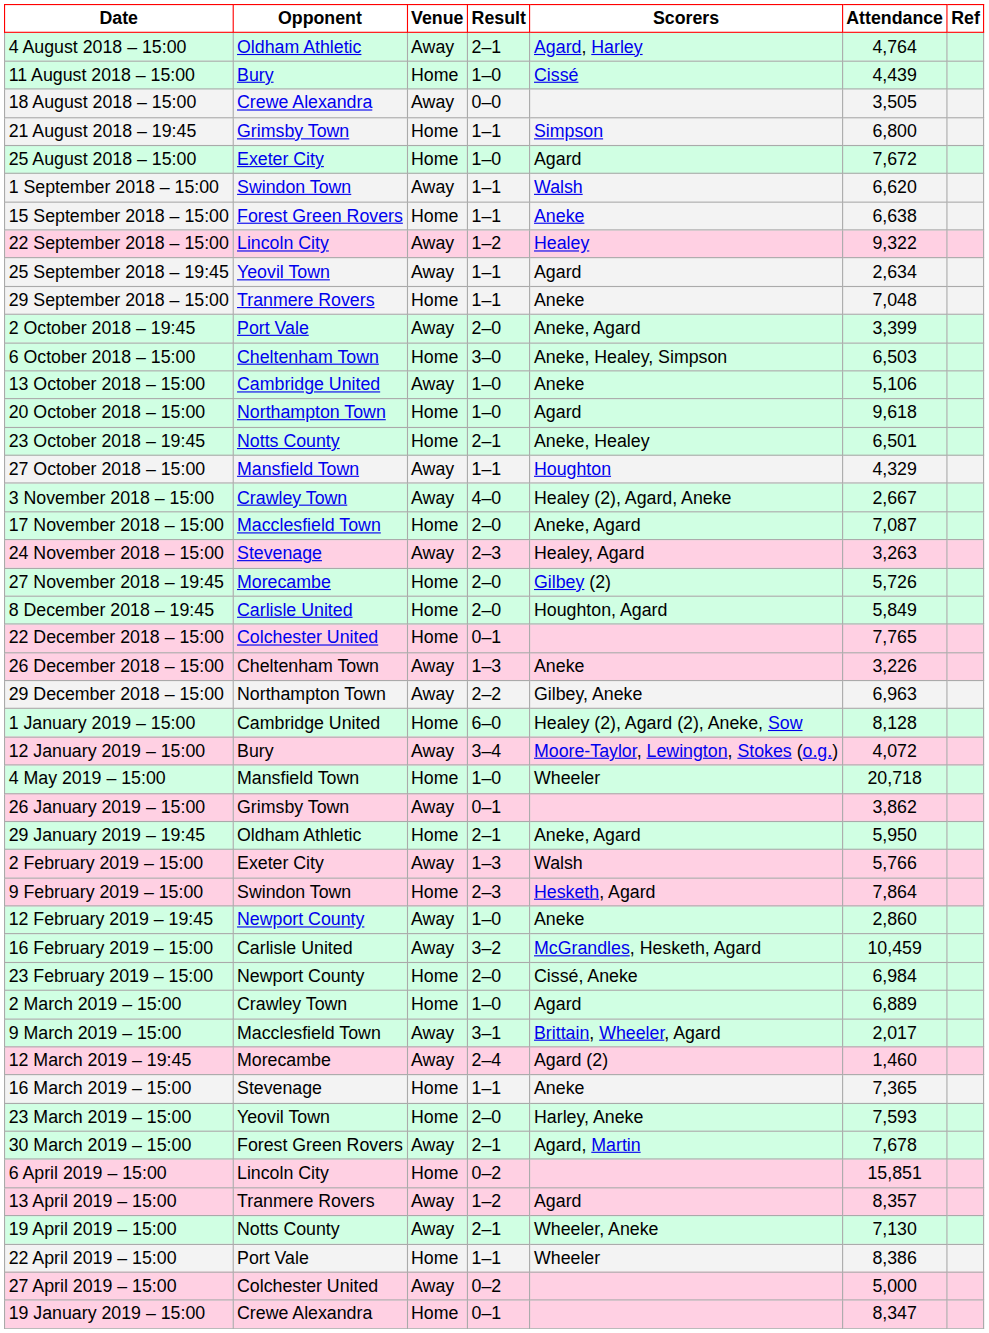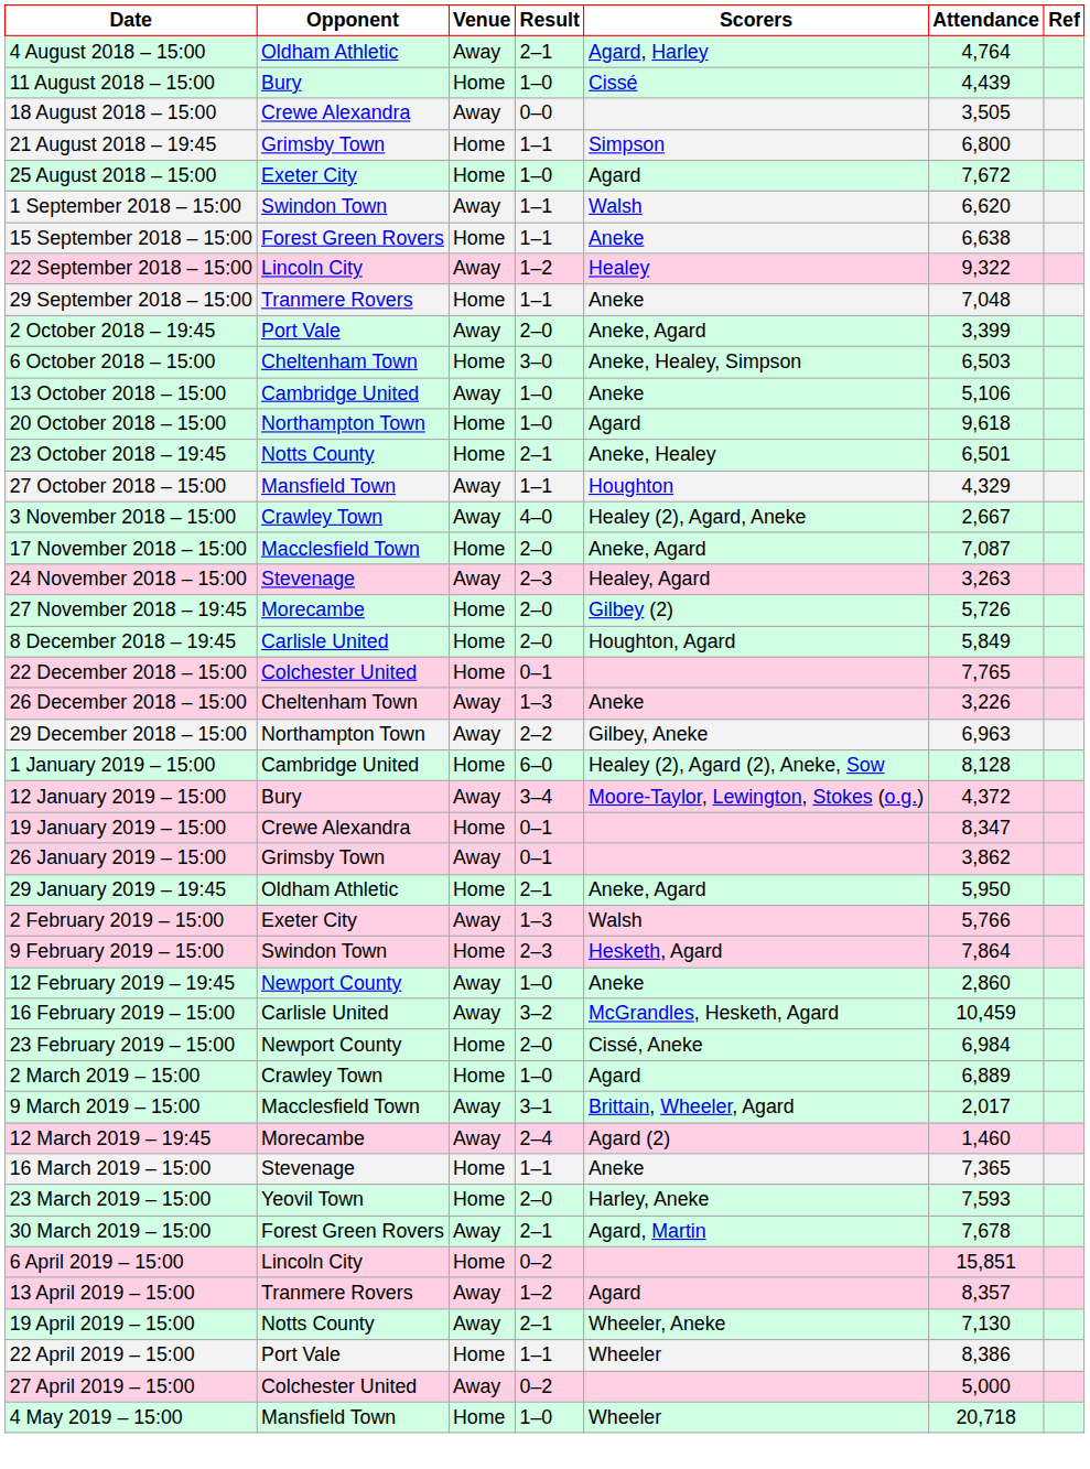 <table class="wikitable">
 <tr>
 <th style="background:#FFFFFF; color:black; border:1px solid red;">Date</th>
 <th style="background:#FFFFFF; color:black; border:1px solid red;">Opponent</th>
 <th style="background:#FFFFFF; color:black; border:1px solid red;">Venue</th>
 <th style="background:#FFFFFF; color:black; border:1px solid red;">Result</th>
 <th style="background:#FFFFFF; color:black; border:1px solid red;">Scorers</th>
 <th style="background:#FFFFFF; color:black; border:1px solid red;">Attendance</th>
 <th style="background:#FFFFFF; color:black; border:1px solid red;">Ref</th>
 </tr>
 <tr bgcolor = "#d0ffe3">
 <td>4 August 2018 – 15:00</td>
 <td><a href='#'>Oldham Athletic</a></td>
 <td>Away</td>
 <td>2–1</td>
 <td><a href='#'>Agard</a>, <a href='#'>Harley</a></td>
 <td align="center">4,764</td>
 <td></td>
 </tr>
 <tr bgcolor = "#d0ffe3">
 <td>11 August 2018 – 15:00</td>
 <td><a href='#'>Bury</a></td>
 <td>Home</td>
 <td>1–0</td>
 <td><a href='#'>Cissé</a></td>
 <td align="center">4,439</td>
 <td></td>
 </tr>
 <tr bgcolor = "#f3f3f3">
 <td>18 August 2018 – 15:00</td>
 <td><a href='#'>Crewe Alexandra</a></td>
 <td>Away</td>
 <td>0–0</td>
 <td> </td>
 <td align="center">3,505</td>
 <td></td>
 </tr>
 <tr bgcolor = "#f3f3f3">
 <td>21 August 2018 – 19:45</td>
 <td><a href='#'>Grimsby Town</a></td>
 <td>Home</td>
 <td>1–1</td>
 <td><a href='#'>Simpson</a></td>
 <td align="center">6,800</td>
 <td></td>
 </tr>
 <tr bgcolor = "#d0ffe3">
 <td>25 August 2018 – 15:00</td>
 <td><a href='#'>Exeter City</a></td>
 <td>Home</td>
 <td>1–0</td>
 <td>Agard</td>
 <td align="center">7,672</td>
 <td></td>
 </tr>
 <tr bgcolor = "#f3f3f3">
 <td>1 September 2018 – 15:00</td>
 <td><a href='#'>Swindon Town</a></td>
 <td>Away</td>
 <td>1–1</td>
 <td><a href='#'>Walsh</a></td>
 <td align="center">6,620</td>
 <td></td>
 </tr>
 <tr bgcolor = "#f3f3f3">
 <td>15 September 2018 – 15:00</td>
 <td><a href='#'>Forest Green Rovers</a></td>
 <td>Home</td>
 <td>1–1</td>
 <td><a href='#'>Aneke</a></td>
 <td align="center">6,638</td>
 <td></td>
 </tr>
 <tr bgcolor = "#ffd0e3">
 <td>22 September 2018 – 15:00</td>
 <td><a href='#'>Lincoln City</a></td>
 <td>Away</td>
 <td>1–2</td>
 <td><a href='#'>Healey</a></td>
 <td align="center">9,322</td>
-<td></td>
-</tr>
-<tr bgcolor = "#f3f3f3">
-<td>25 September 2018 – 19:45</td>
-<td><a href='#'>Yeovil Town</a></td>
-<td>Away</td>
-<td>1–1</td>
-<td>Agard</td>
-<td align="center">2,634</td>
 <td></td>
 </tr>
 <tr bgcolor = "#f3f3f3">
 <td>29 September 2018 – 15:00</td>
 <td><a href='#'>Tranmere Rovers</a></td>
 <td>Home</td>
 <td>1–1</td>
 <td>Aneke</td>
 <td align="center">7,048</td>
 <td></td>
 </tr>
 <tr bgcolor = "#d0ffe3">
 <td>2 October 2018 – 19:45</td>
 <td><a href='#'>Port Vale</a></td>
 <td>Away</td>
 <td>2–0</td>
 <td>Aneke, Agard</td>
 <td align="center">3,399</td>
 <td></td>
 </tr>
 <tr bgcolor = "#d0ffe3">
 <td>6 October 2018 – 15:00</td>
 <td><a href='#'>Cheltenham Town</a></td>
 <td>Home</td>
 <td>3–0</td>
 <td>Aneke, Healey, Simpson</td>
 <td align="center">6,503</td>
 <td></td>
 </tr>
 <tr bgcolor = "#d0ffe3">
 <td>13 October 2018 – 15:00</td>
 <td><a href='#'>Cambridge United</a></td>
 <td>Away</td>
 <td>1–0</td>
 <td>Aneke</td>
 <td align="center">5,106</td>
 <td></td>
 </tr>
 <tr bgcolor = "#d0ffe3">
 <td>20 October 2018 – 15:00</td>
 <td><a href='#'>Northampton Town</a></td>
 <td>Home</td>
 <td>1–0</td>
 <td>Agard</td>
 <td align="center">9,618</td>
 <td></td>
 </tr>
 <tr bgcolor = "#d0ffe3">
 <td>23 October 2018 – 19:45</td>
 <td><a href='#'>Notts County</a></td>
 <td>Home</td>
 <td>2–1</td>
 <td>Aneke, Healey</td>
 <td align="center">6,501</td>
 <td></td>
 </tr>
 <tr bgcolor = "#f3f3f3">
 <td>27 October 2018 – 15:00</td>
 <td><a href='#'>Mansfield Town</a></td>
 <td>Away</td>
 <td>1–1</td>
 <td><a href='#'>Houghton</a></td>
 <td align="center">4,329</td>
 <td></td>
 </tr>
 <tr bgcolor = "#d0ffe3">
 <td>3 November 2018 – 15:00</td>
 <td><a href='#'>Crawley Town</a></td>
 <td>Away</td>
 <td>4–0</td>
 <td>Healey (2), Agard, Aneke</td>
 <td align="center">2,667</td>
 <td></td>
 </tr>
 <tr bgcolor = "#d0ffe3">
 <td>17 November 2018 – 15:00</td>
 <td><a href='#'>Macclesfield Town</a></td>
 <td>Home</td>
 <td>2–0</td>
 <td>Aneke, Agard</td>
 <td align="center">7,087</td>
 <td></td>
 </tr>
 <tr bgcolor = "#ffd0e3">
 <td>24 November 2018 – 15:00</td>
 <td><a href='#'>Stevenage</a></td>
 <td>Away</td>
 <td>2–3</td>
 <td>Healey, Agard</td>
 <td align="center">3,263</td>
 <td></td>
 </tr>
 <tr bgcolor = "#d0ffe3">
 <td>27 November 2018 – 19:45</td>
 <td><a href='#'>Morecambe</a></td>
 <td>Home</td>
 <td>2–0</td>
 <td><a href='#'>Gilbey</a> (2)</td>
 <td align="center">5,726</td>
 <td></td>
 </tr>
 <tr bgcolor = "#d0ffe3">
 <td>8 December 2018 – 19:45</td>
 <td><a href='#'>Carlisle United</a></td>
 <td>Home</td>
 <td>2–0</td>
 <td>Houghton, Agard</td>
 <td align="center">5,849</td>
 <td></td>
 </tr>
 <tr bgcolor = "#ffd0e3">
 <td>22 December 2018 – 15:00</td>
 <td><a href='#'>Colchester United</a></td>
 <td>Home</td>
 <td>0–1</td>
 <td> </td>
 <td align="center">7,765</td>
 <td></td>
 </tr>
 <tr bgcolor = "#ffd0e3">
 <td>26 December 2018 – 15:00</td>
 <td>Cheltenham Town</td>
 <td>Away</td>
 <td>1–3</td>
 <td>Aneke</td>
 <td align="center">3,226</td>
 <td></td>
 </tr>
 <tr bgcolor = "#f3f3f3">
 <td>29 December 2018 – 15:00</td>
 <td>Northampton Town</td>
 <td>Away</td>
 <td>2–2</td>
 <td>Gilbey, Aneke</td>
 <td align="center">6,963</td>
 <td></td>
 </tr>
 <tr bgcolor = "#d0ffe3">
 <td>1 January 2019 – 15:00</td>
 <td>Cambridge United</td>
 <td>Home</td>
 <td>6–0</td>
 <td>Healey (2), Agard (2), Aneke, <a href='#'>Sow</a></td>
 <td align="center">8,128</td>
 <td></td>
 </tr>
 <tr bgcolor = "#ffd0e3">
 <td>12 January 2019 – 15:00</td>
 <td>Bury</td>
 <td>Away</td>
 <td>3–4</td>
 <td><a href='#'>Moore-Taylor</a>, <a href='#'>Lewington</a>, <a href='#'>Stokes</a> (<a href='#'>o.g.</a>)</td>
-<td align="center">4,072</td>
+<td align="center">4,372</td>
 <td></td>
 </tr>
-<tr bgcolor = "#d0ffe3">
-<td>4 May 2019 – 15:00</td>
-<td>Mansfield Town</td>
+<tr bgcolor = "#ffd0e3">
+<td>19 January 2019 – 15:00</td>
+<td>Crewe Alexandra</td>
 <td>Home</td>
-<td>1–0</td>
-<td>Wheeler</td>
-<td align="center">20,718</td>
+<td>0–1</td>
+<td> </td>
+<td align="center">8,347</td>
 <td></td>
 </tr>
 <tr bgcolor = "#ffd0e3">
 <td>26 January 2019 – 15:00</td>
 <td>Grimsby Town</td>
 <td>Away</td>
 <td>0–1</td>
 <td> </td>
 <td align="center">3,862</td>
 <td></td>
 </tr>
 <tr bgcolor = "#d0ffe3">
 <td>29 January 2019 – 19:45</td>
 <td>Oldham Athletic</td>
 <td>Home</td>
 <td>2–1</td>
 <td>Aneke, Agard</td>
 <td align="center">5,950</td>
 <td></td>
 </tr>
 <tr bgcolor = "#ffd0e3">
 <td>2 February 2019 – 15:00</td>
 <td>Exeter City</td>
 <td>Away</td>
 <td>1–3</td>
 <td>Walsh</td>
 <td align="center">5,766</td>
 <td></td>
 </tr>
 <tr bgcolor = "#ffd0e3">
 <td>9 February 2019 – 15:00</td>
 <td>Swindon Town</td>
 <td>Home</td>
 <td>2–3</td>
 <td><a href='#'>Hesketh</a>, Agard</td>
 <td align="center">7,864</td>
 <td></td>
 </tr>
 <tr bgcolor = "#d0ffe3">
 <td>12 February 2019 – 19:45</td>
 <td><a href='#'>Newport County</a></td>
 <td>Away</td>
 <td>1–0</td>
 <td>Aneke</td>
 <td align="center">2,860</td>
 <td></td>
 </tr>
 <tr bgcolor = "#d0ffe3">
 <td>16 February 2019 – 15:00</td>
 <td>Carlisle United</td>
 <td>Away</td>
 <td>3–2</td>
 <td><a href='#'>McGrandles</a>, Hesketh, Agard</td>
 <td align="center">10,459</td>
 <td></td>
 </tr>
 <tr bgcolor = "#d0ffe3">
 <td>23 February 2019 – 15:00</td>
 <td>Newport County</td>
 <td>Home</td>
 <td>2–0</td>
 <td>Cissé, Aneke</td>
 <td align="center">6,984</td>
 <td></td>
 </tr>
 <tr bgcolor = "#d0ffe3">
 <td>2 March 2019 – 15:00</td>
 <td>Crawley Town</td>
 <td>Home</td>
 <td>1–0</td>
 <td>Agard</td>
 <td align="center">6,889</td>
 <td></td>
 </tr>
 <tr bgcolor = "#d0ffe3">
 <td>9 March 2019 – 15:00</td>
 <td>Macclesfield Town</td>
 <td>Away</td>
 <td>3–1</td>
 <td><a href='#'>Brittain</a>, <a href='#'>Wheeler</a>, Agard</td>
 <td align="center">2,017</td>
 <td></td>
 </tr>
 <tr bgcolor = "#ffd0e3">
 <td>12 March 2019 – 19:45</td>
 <td>Morecambe</td>
 <td>Away</td>
 <td>2–4</td>
 <td>Agard (2)</td>
 <td align="center">1,460</td>
 <td></td>
 </tr>
 <tr bgcolor = "#f3f3f3">
 <td>16 March 2019 – 15:00</td>
 <td>Stevenage</td>
 <td>Home</td>
 <td>1–1</td>
 <td>Aneke</td>
 <td align="center">7,365</td>
 <td></td>
 </tr>
 <tr bgcolor = "#d0ffe3">
 <td>23 March 2019 – 15:00</td>
 <td>Yeovil Town</td>
 <td>Home</td>
 <td>2–0</td>
 <td>Harley, Aneke</td>
 <td align="center">7,593</td>
 <td></td>
 </tr>
 <tr bgcolor = "#d0ffe3">
 <td>30 March 2019 – 15:00</td>
 <td>Forest Green Rovers</td>
 <td>Away</td>
 <td>2–1</td>
 <td>Agard, <a href='#'>Martin</a></td>
 <td align="center">7,678</td>
 <td></td>
 </tr>
 <tr bgcolor = "#ffd0e3">
 <td>6 April 2019 – 15:00</td>
 <td>Lincoln City</td>
 <td>Home</td>
 <td>0–2</td>
 <td> </td>
 <td align="center">15,851</td>
 <td></td>
 </tr>
 <tr bgcolor = "#ffd0e3">
 <td>13 April 2019 – 15:00</td>
 <td>Tranmere Rovers</td>
 <td>Away</td>
 <td>1–2</td>
 <td>Agard</td>
 <td align="center">8,357</td>
 <td></td>
 </tr>
 <tr bgcolor = "#d0ffe3">
 <td>19 April 2019 – 15:00</td>
 <td>Notts County</td>
 <td>Away</td>
 <td>2–1</td>
 <td>Wheeler, Aneke</td>
 <td align="center">7,130</td>
 <td></td>
 </tr>
 <tr bgcolor = "#f3f3f3">
 <td>22 April 2019 – 15:00</td>
 <td>Port Vale</td>
 <td>Home</td>
 <td>1–1</td>
 <td>Wheeler</td>
 <td align="center">8,386</td>
 <td></td>
 </tr>
 <tr bgcolor = "#ffd0e3">
 <td>27 April 2019 – 15:00</td>
 <td>Colchester United</td>
 <td>Away</td>
 <td>0–2</td>
 <td> </td>
 <td align="center">5,000</td>
 <td></td>
 </tr>
-<tr bgcolor = "#ffd0e3">
-<td>19 January 2019 – 15:00</td>
-<td>Crewe Alexandra</td>
+<tr bgcolor = "#d0ffe3">
+<td>4 May 2019 – 15:00</td>
+<td>Mansfield Town</td>
 <td>Home</td>
-<td>0–1</td>
-<td> </td>
-<td align="center">8,347</td>
+<td>1–0</td>
+<td>Wheeler</td>
+<td align="center">20,718</td>
 <td></td>
 </tr>
 </table>
